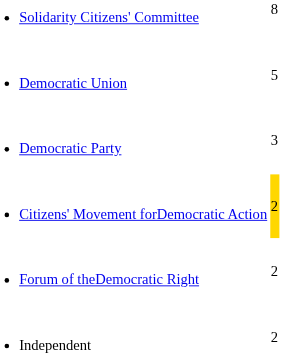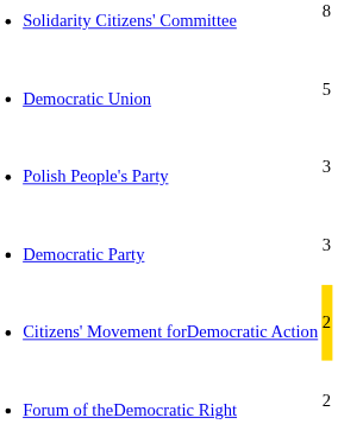 <table>
 <tr>
 <td><br><ul><li><a href='#'>Solidarity Citizens' Committee</a></li></ul></td>
 <td><div>8</div></td>
 </tr>
 <tr>
 <td><br><ul><li><a href='#'>Democratic Union</a></li></ul></td>
 <td><div>5</div></td>
+</tr>
+<tr>
+<td><br><ul><li><a href='#'>Polish People's Party</a></li></ul></td>
+<td><div>3</div></td>
 </tr>
 <tr>
 <td><br><ul><li><a href='#'>Democratic Party</a></li></ul></td>
 <td><div>3</div></td>
 </tr>
 <tr>
 <td><br><ul><li><a href='#'>Citizens' Movement forDemocratic Action</a></li></ul></td>
 <td style="background: gold;"><div>2</div></td>
 </tr>
 <tr>
 <td><br><ul><li><a href='#'>Forum of theDemocratic Right</a></li></ul></td>
 <td><div>2</div></td>
 </tr>
-<tr>
-<td><br><ul><li>Independent</li></ul></td>
-<td><div>2</div></td>
-</tr>
 </table>
